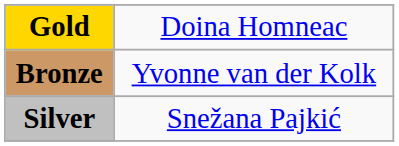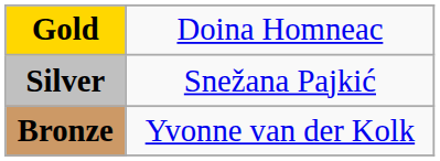 <table class="wikitable" style="text-align:center; " width="35%">
 <tr>
 <td bgcolor="gold"><strong>Gold</strong></td>
 <td><a href='#'>Doina Homneac</a><br>  <small><em></em></small></td>
 </tr>
 <tr>
+<td bgcolor="silver"><strong>Silver</strong></td>
+<td><a href='#'>Snežana Pajkić</a><br>  <small><em></em></small></td>
+</tr>
+<tr>
 <td bgcolor="CC9966"><strong>Bronze</strong></td>
 <td><a href='#'>Yvonne van der Kolk</a><br>  <small><em></em></small></td>
 </tr>
-<tr>
-<td bgcolor="silver"><strong>Silver</strong></td>
-<td><a href='#'>Snežana Pajkić</a><br>  <small><em></em></small></td>
-</tr>
 </table>
